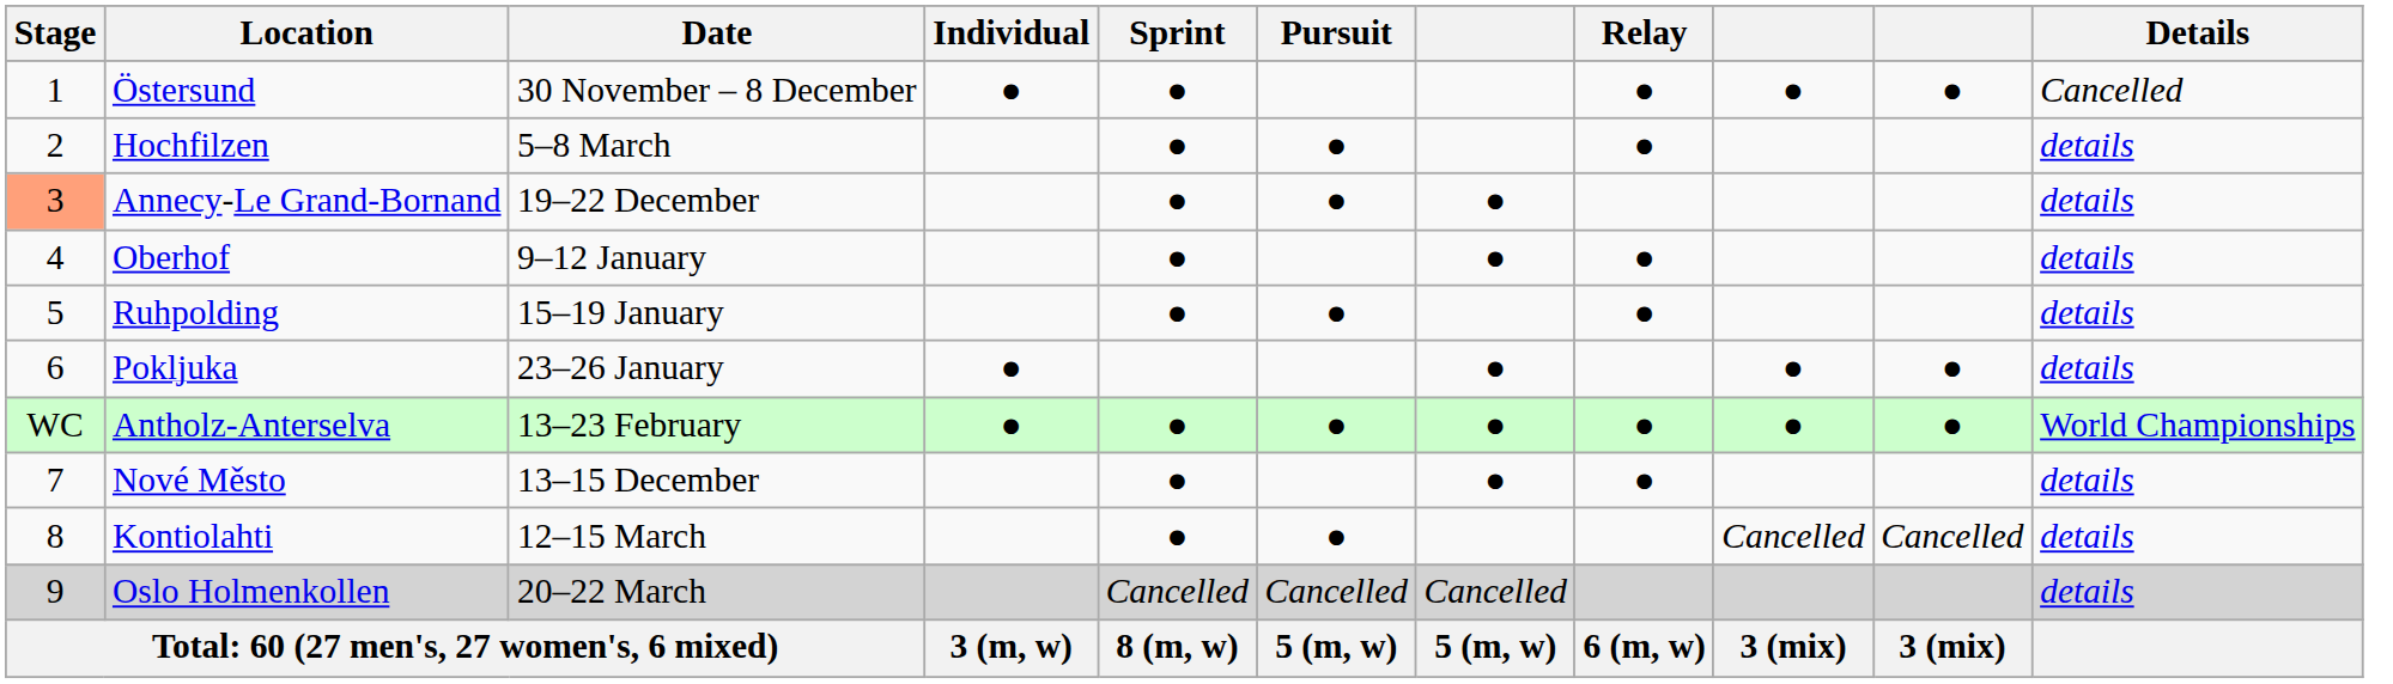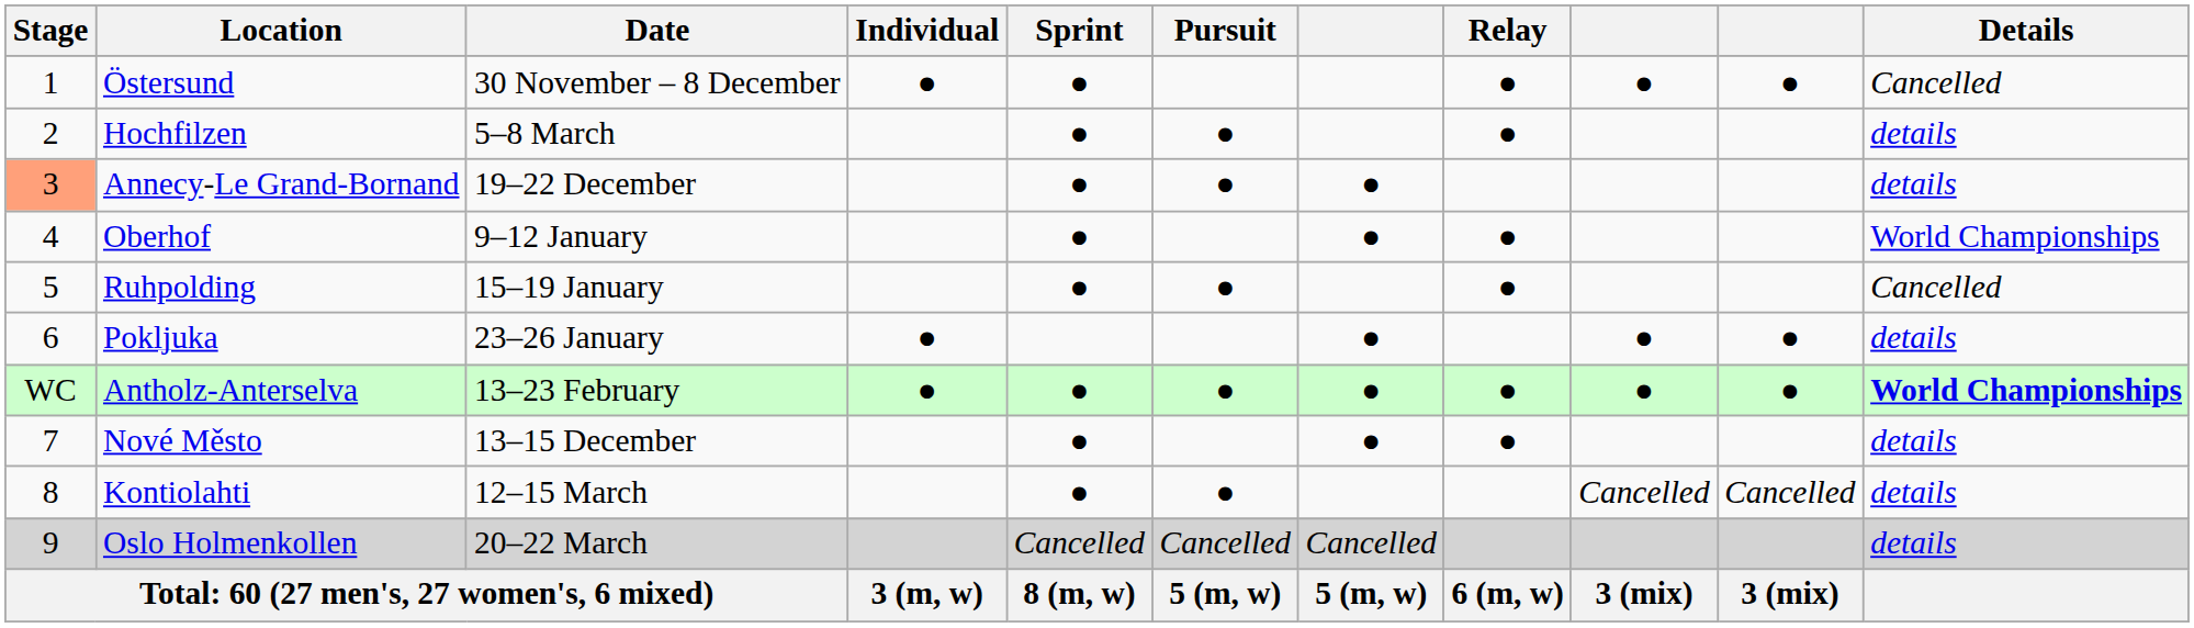 <table class="wikitable" border="1">
 <tr>
 <th>Stage</th>
 <th>Location</th>
 <th>Date</th>
 <th>Individual</th>
 <th>Sprint</th>
 <th>Pursuit</th>
 <th></th>
 <th>Relay</th>
 <th></th>
 <th></th>
 <th>Details</th>
 </tr>
 <tr align="center">
 <td>1</td>
 <td align="left"> <a href='#'>Östersund</a></td>
 <td align="left">30 November – 8 December</td>
 <td>●</td>
 <td>●</td>
 <td></td>
 <td></td>
 <td>●</td>
 <td>●</td>
 <td>●</td>
 <td align="left"><em>Cancelled</em></td>
 </tr>
 <tr align="center">
 <td>2</td>
 <td align="left"> <a href='#'>Hochfilzen</a></td>
 <td align="left">5–8 March</td>
 <td></td>
 <td>●</td>
 <td>●</td>
 <td></td>
 <td>●</td>
 <td></td>
 <td></td>
 <td align="left"><a href='#'><em>details</em></a></td>
 </tr>
 <tr align="center">
 <td style="background: lightsalmon;">3</td>
 <td align="left"> <a href='#'>Annecy</a>-<a href='#'>Le Grand-Bornand</a></td>
 <td align="left">19–22 December</td>
 <td></td>
 <td>●</td>
 <td>●</td>
 <td>●</td>
 <td></td>
 <td></td>
 <td></td>
 <td align="left"><a href='#'><em>details</em></a></td>
 </tr>
 <tr align="center">
 <td>4</td>
 <td align="left"> <a href='#'>Oberhof</a></td>
 <td align="left">9–12 January</td>
 <td></td>
 <td>●</td>
 <td></td>
 <td>●</td>
 <td>●</td>
 <td></td>
 <td></td>
-<td align="left"><a href='#'><em>details</em></a></td>
+<td align="left"><a href='#'>World Championships</a></td>
 </tr>
 <tr align="center">
 <td>5</td>
 <td align="left"> <a href='#'>Ruhpolding</a></td>
 <td align="left">15–19 January</td>
 <td></td>
 <td>●</td>
 <td>●</td>
 <td></td>
 <td>●</td>
 <td></td>
 <td></td>
-<td align="left"><a href='#'><em>details</em></a></td>
+<td align="left"><em>Cancelled</em></td>
 </tr>
 <tr align="center">
 <td>6</td>
 <td align="left"> <a href='#'>Pokljuka</a></td>
 <td align="left">23–26 January</td>
 <td>●</td>
 <td></td>
 <td></td>
 <td>●</td>
 <td></td>
 <td>●</td>
 <td>●</td>
 <td align="left"><a href='#'><em>details</em></a></td>
 </tr>
 <tr align="center" style="background:#CCFFCC">
 <td>WC</td>
 <td align="left"> <a href='#'>Antholz-Anterselva</a></td>
 <td align="left">13–23 February</td>
 <td>●</td>
 <td>●</td>
 <td>●</td>
 <td>●</td>
 <td>●</td>
 <td>●</td>
 <td>●</td>
-<td align="left"><a href='#'>World Championships</a></td>
+<td align="left"><strong><a href='#'>World Championships</a></strong></td>
 </tr>
 <tr align="center">
 <td>7</td>
 <td align="left"> <a href='#'>Nové Město</a></td>
 <td align="left">13–15 December</td>
 <td></td>
 <td>●</td>
 <td></td>
 <td>●</td>
 <td>●</td>
 <td></td>
 <td></td>
 <td align="left"><a href='#'><em>details</em></a></td>
 </tr>
 <tr align="center">
 <td>8</td>
 <td align="left"> <a href='#'>Kontiolahti</a></td>
 <td align="left">12–15 March</td>
 <td></td>
 <td>●</td>
 <td>●</td>
 <td></td>
 <td></td>
 <td><em>Cancelled</em></td>
 <td><em>Cancelled</em></td>
 <td align="left"><a href='#'><em>details</em></a></td>
 </tr>
 <tr align="center" bgcolor=lightgrey>
 <td>9</td>
 <td align="left"> <a href='#'>Oslo Holmenkollen</a></td>
 <td align="left">20–22 March</td>
 <td></td>
 <td><em>Cancelled</em></td>
 <td><em>Cancelled</em></td>
 <td><em>Cancelled</em></td>
 <td></td>
 <td></td>
 <td></td>
 <td align="left"><a href='#'><em>details</em></a></td>
 </tr>
 <tr align="center">
 <th colspan="3">Total: 60 (27 men's, 27 women's, 6 mixed)</th>
 <th>3 (m, w)</th>
 <th>8 (m, w)</th>
 <th>5 (m, w)</th>
 <th>5 (m, w)</th>
 <th>6 (m, w)</th>
 <th>3 (mix)</th>
 <th>3 (mix)</th>
 <th></th>
 </tr>
 </table>
